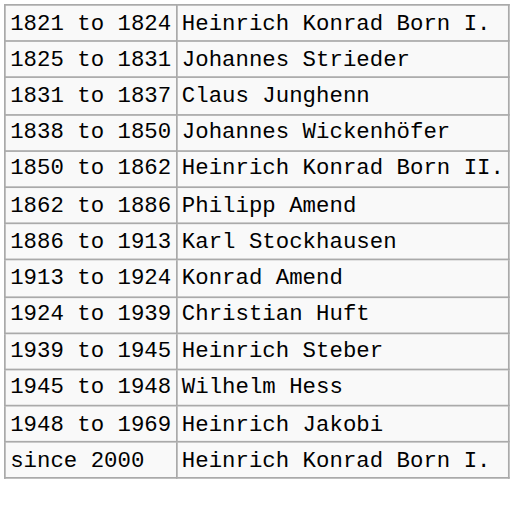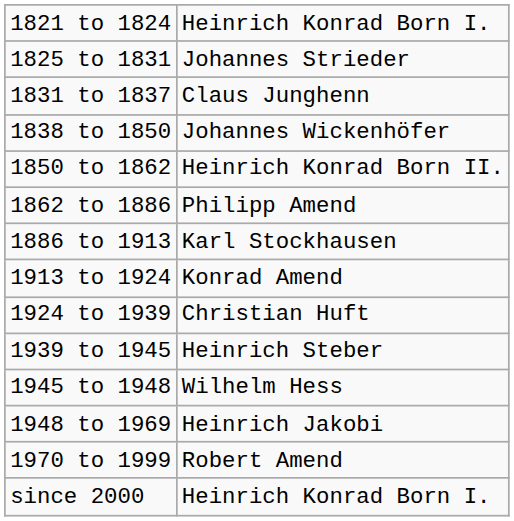 <table class="wikitable">
 <tr>
 <td>1821 to 1824</td>
 <td>Heinrich Konrad Born I.</td>
 </tr>
 <tr>
 <td>1825 to 1831</td>
 <td>Johannes Strieder</td>
 </tr>
 <tr>
 <td>1831 to 1837</td>
 <td>Claus Junghenn</td>
 </tr>
 <tr>
 <td>1838 to 1850</td>
 <td>Johannes Wickenhöfer</td>
 </tr>
 <tr>
 <td>1850 to 1862</td>
 <td>Heinrich Konrad Born II.</td>
 </tr>
 <tr>
 <td>1862 to 1886</td>
 <td>Philipp Amend</td>
 </tr>
 <tr>
 <td>1886 to 1913</td>
 <td>Karl Stockhausen</td>
 </tr>
 <tr>
 <td>1913 to 1924</td>
 <td>Konrad Amend</td>
 </tr>
 <tr>
 <td>1924 to 1939</td>
 <td>Christian Huft</td>
 </tr>
 <tr>
 <td>1939 to 1945</td>
 <td>Heinrich Steber</td>
 </tr>
 <tr>
 <td>1945 to 1948</td>
 <td>Wilhelm Hess</td>
 </tr>
 <tr>
 <td>1948 to 1969</td>
 <td>Heinrich Jakobi</td>
 </tr>
 <tr>
+<td>1970 to 1999</td>
+<td>Robert Amend</td>
+</tr>
+<tr>
 <td>since 2000</td>
 <td>Heinrich Konrad Born I.</td>
 </tr>
 </table>
